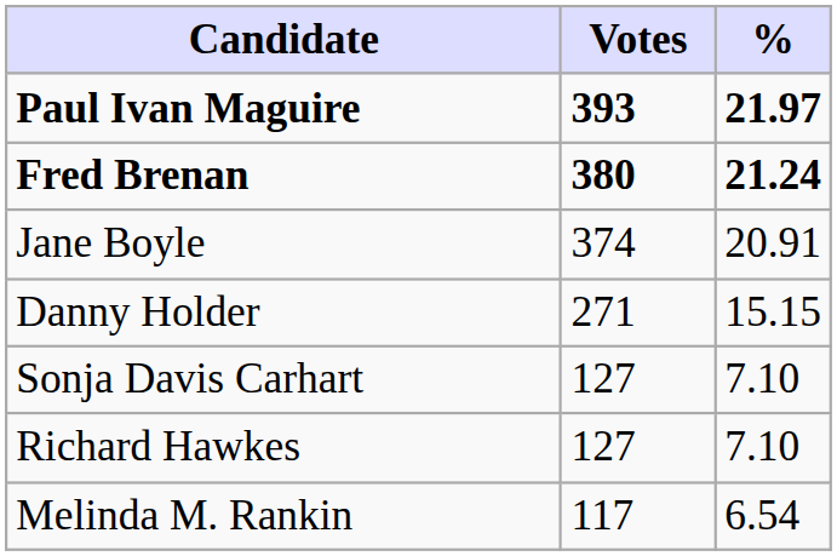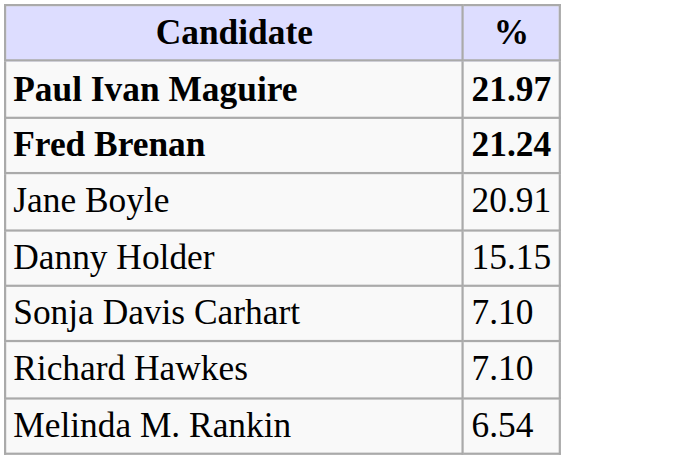 <table class="wikitable">
 <tr>
 <th style="background:#ddf; width:200px;">Candidate</th>
-<th style="background:#ddf; width:50px;">Votes</th>
 <th style="background:#ddf; width:30px;">%</th>
 </tr>
 <tr>
 <td><strong>Paul Ivan Maguire</strong></td>
-<td><strong>393</strong></td>
 <td><strong>21.97</strong></td>
 </tr>
 <tr>
 <td><strong>Fred Brenan</strong></td>
-<td><strong>380</strong></td>
 <td><strong>21.24</strong></td>
 </tr>
 <tr>
 <td>Jane Boyle</td>
-<td>374</td>
 <td>20.91</td>
 </tr>
 <tr>
 <td>Danny Holder</td>
-<td>271</td>
 <td>15.15</td>
 </tr>
 <tr>
 <td>Sonja Davis Carhart</td>
-<td>127</td>
 <td>7.10</td>
 </tr>
 <tr>
 <td>Richard Hawkes</td>
-<td>127</td>
 <td>7.10</td>
 </tr>
 <tr>
 <td>Melinda M. Rankin</td>
-<td>117</td>
 <td>6.54</td>
 </tr>
 </table>
